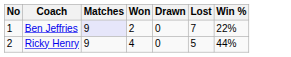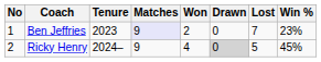 <table class="wikitable">
 <tr>
 <th>No</th>
 <th>Coach</th>
+<th>Tenure</th>
 <th>Matches</th>
 <th>Won</th>
 <th>Drawn</th>
 <th>Lost</th>
 <th>Win %</th>
 </tr>
 <tr>
 <td>1</td>
 <td><a href='#'>Ben Jeffries</a></td>
+<td>2023</td>
 <td style="background: lavender;">9</td>
 <td>2</td>
 <td>0</td>
 <td>7</td>
-<td>22%</td>
+<td>23%</td>
 </tr>
 <tr>
 <td>2</td>
 <td><a href='#'>Ricky Henry</a></td>
+<td>2024–</td>
 <td>9</td>
 <td>4</td>
-<td>0</td>
+<td style="background: lightgrey;">0</td>
 <td>5</td>
-<td>44%</td>
+<td>45%</td>
 </tr>
 </table>
